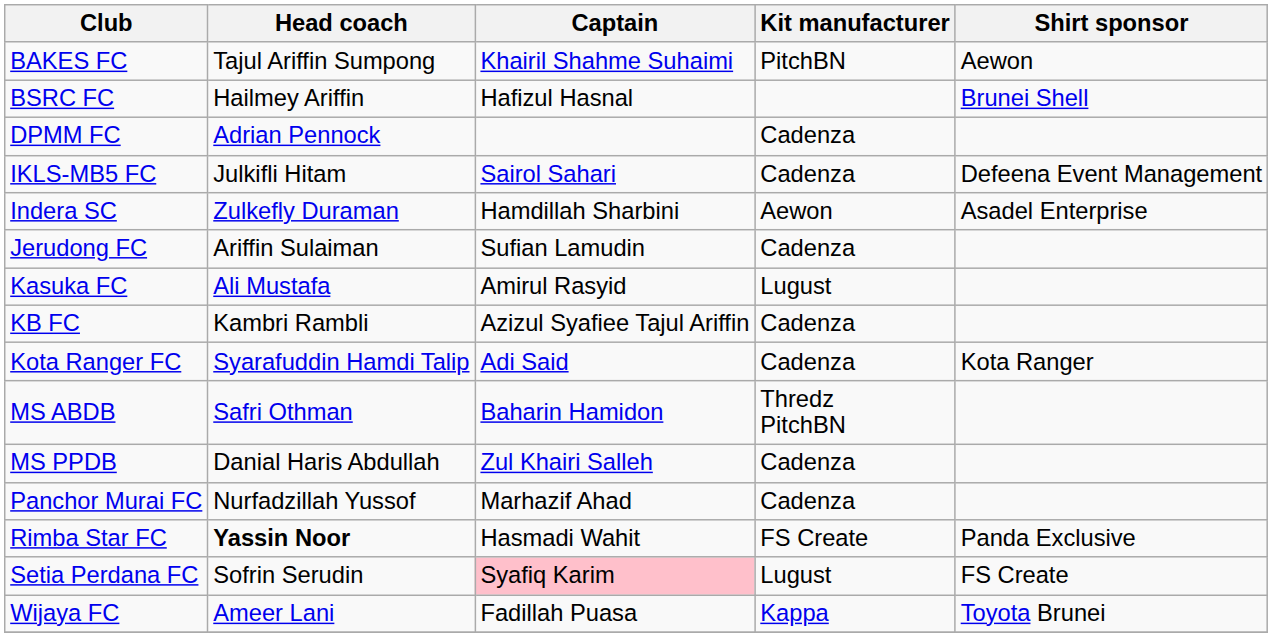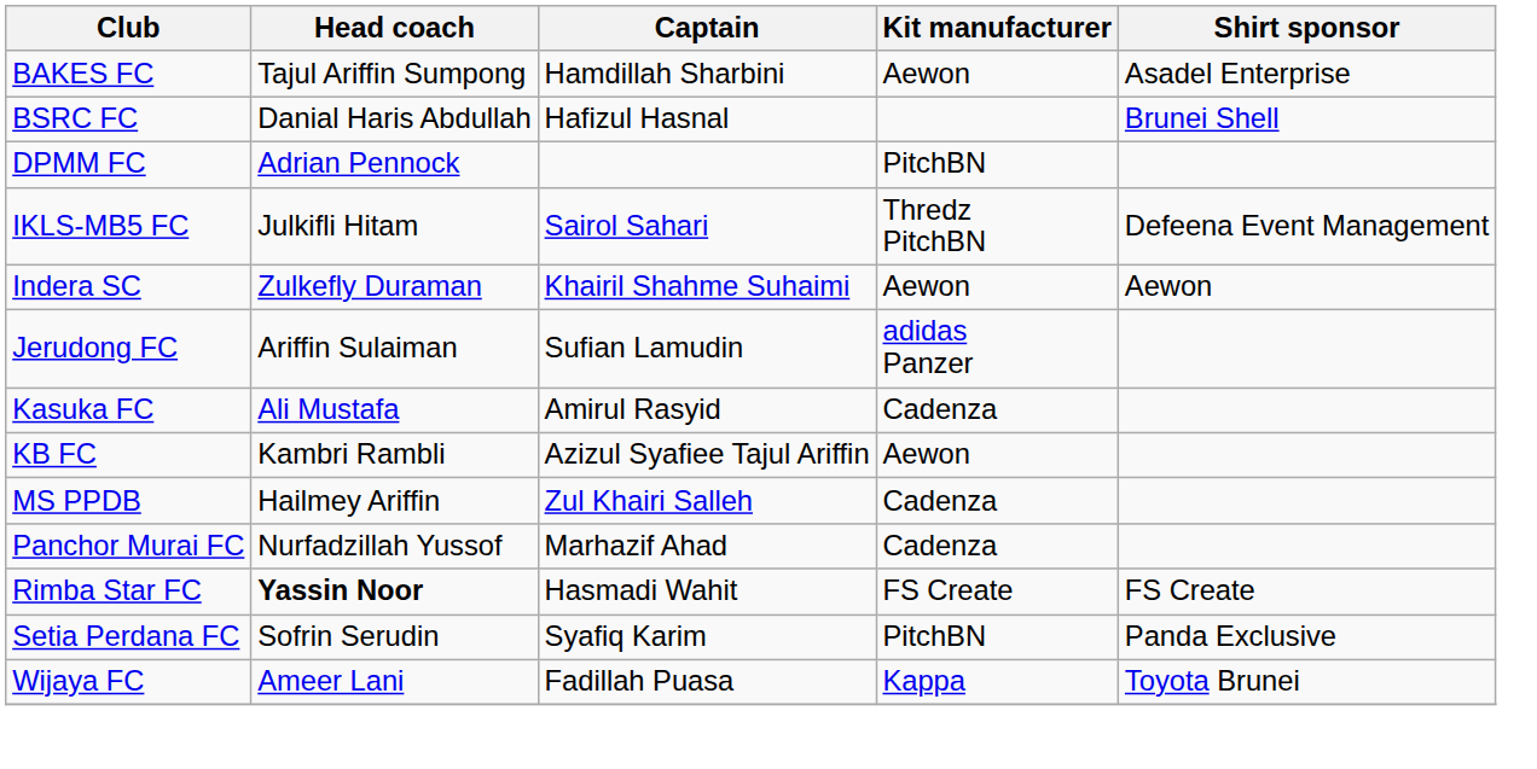 <table class="wikitable sortable">
 <tr>
 <th>Club</th>
 <th>Head coach</th>
 <th>Captain</th>
 <th>Kit manufacturer</th>
 <th>Shirt sponsor</th>
 </tr>
 <tr>
 <td><a href='#'>BAKES FC</a></td>
 <td> Tajul Ariffin Sumpong</td>
-<td> <a href='#'>Khairil Shahme Suhaimi</a></td>
-<td> PitchBN</td>
-<td>Aewon</td>
+<td> Hamdillah Sharbini</td>
+<td> Aewon</td>
+<td>Asadel Enterprise</td>
 </tr>
 <tr>
 <td><a href='#'>BSRC FC</a></td>
-<td> Hailmey Ariffin</td>
+<td> Danial Haris Abdullah</td>
 <td> Hafizul Hasnal</td>
 <td></td>
 <td><a href='#'>Brunei Shell</a></td>
 </tr>
 <tr>
 <td><a href='#'>DPMM FC</a></td>
 <td> <a href='#'>Adrian Pennock</a></td>
 <td></td>
-<td> Cadenza</td>
+<td> PitchBN</td>
 <td></td>
 </tr>
 <tr>
 <td><a href='#'>IKLS-MB5 FC</a></td>
 <td> Julkifli Hitam</td>
 <td> <a href='#'>Sairol Sahari</a></td>
-<td> Cadenza</td>
+<td> Thredz<br>  PitchBN</td>
 <td>Defeena Event Management</td>
 </tr>
 <tr>
 <td><a href='#'>Indera SC</a></td>
 <td> <a href='#'>Zulkefly Duraman</a></td>
-<td> Hamdillah Sharbini</td>
+<td> <a href='#'>Khairil Shahme Suhaimi</a></td>
 <td> Aewon</td>
-<td>Asadel Enterprise</td>
+<td>Aewon</td>
 </tr>
 <tr>
 <td><a href='#'>Jerudong FC</a></td>
 <td> Ariffin Sulaiman</td>
 <td> Sufian Lamudin</td>
-<td> Cadenza</td>
+<td> <a href='#'>adidas</a><br> Panzer</td>
 <td></td>
 </tr>
 <tr>
 <td><a href='#'>Kasuka FC</a></td>
 <td> <a href='#'>Ali Mustafa</a></td>
 <td> Amirul Rasyid</td>
-<td> Lugust</td>
+<td> Cadenza</td>
 <td></td>
 </tr>
 <tr>
 <td><a href='#'>KB FC</a></td>
 <td> Kambri Rambli</td>
 <td> Azizul Syafiee Tajul Ariffin</td>
-<td> Cadenza</td>
-<td></td>
-</tr>
-<tr>
-<td><a href='#'>Kota Ranger FC</a></td>
-<td> <a href='#'>Syarafuddin Hamdi Talip</a></td>
-<td> <a href='#'>Adi Said</a></td>
-<td> Cadenza</td>
-<td>Kota Ranger</td>
-</tr>
-<tr>
-<td><a href='#'>MS ABDB</a></td>
-<td> <a href='#'>Safri Othman</a></td>
-<td> <a href='#'>Baharin Hamidon</a></td>
-<td> Thredz<br>  PitchBN</td>
+<td> Aewon</td>
 <td></td>
 </tr>
 <tr>
 <td><a href='#'>MS PPDB</a></td>
-<td> Danial Haris Abdullah</td>
+<td> Hailmey Ariffin</td>
 <td> <a href='#'>Zul Khairi Salleh</a></td>
 <td> Cadenza</td>
 <td></td>
 </tr>
 <tr>
 <td><a href='#'>Panchor Murai FC</a></td>
 <td> Nurfadzillah Yussof</td>
 <td> Marhazif Ahad</td>
 <td> Cadenza</td>
 <td></td>
 </tr>
 <tr>
 <td><a href='#'>Rimba Star FC</a></td>
 <td><strong> Yassin Noor</strong></td>
 <td> Hasmadi Wahit</td>
 <td> FS Create</td>
-<td>Panda Exclusive</td>
+<td>FS Create</td>
 </tr>
 <tr>
 <td><a href='#'>Setia Perdana FC</a></td>
 <td> Sofrin Serudin</td>
-<td style="background: pink;"> Syafiq Karim</td>
-<td> Lugust</td>
-<td>FS Create</td>
+<td> Syafiq Karim</td>
+<td> PitchBN</td>
+<td>Panda Exclusive</td>
 </tr>
 <tr>
 <td><a href='#'>Wijaya FC</a></td>
 <td> <a href='#'>Ameer Lani</a></td>
 <td> Fadillah Puasa</td>
 <td> <a href='#'>Kappa</a></td>
 <td><a href='#'>Toyota</a> Brunei</td>
 </tr>
 <tr>
 </tr>
 </table>
